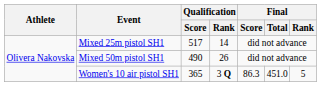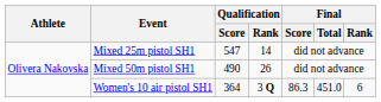 <table class=wikitable style="font-size:90%">
 <tr>
 <th rowspan="2">Athlete</th>
 <th rowspan="2">Event</th>
 <th colspan="2">Qualification</th>
 <th colspan="3">Final</th>
 </tr>
 <tr>
 <th>Score</th>
 <th>Rank</th>
 <th>Score</th>
 <th>Total</th>
 <th>Rank</th>
 </tr>
 <tr>
 <td rowspan="3"><a href='#'>Olivera Nakovska</a></td>
 <td><a href='#'>Mixed 25m pistol SH1</a></td>
-<td align=center>517</td>
+<td align=center>547</td>
 <td align=center>14</td>
 <td align=center colspan="3">did not advance</td>
 </tr>
 <tr>
 <td><a href='#'>Mixed 50m pistol SH1</a></td>
 <td align=center>490</td>
 <td align=center>26</td>
 <td align=center colspan="3">did not advance</td>
 </tr>
 <tr>
 <td><a href='#'>Women's 10 air pistol SH1</a></td>
-<td align=center>365</td>
+<td align=center>364</td>
 <td align=center>3 <strong>Q</strong></td>
 <td align=center>86.3</td>
 <td align=center>451.0</td>
-<td align=center>5</td>
+<td align=center>6</td>
 </tr>
 </table>
